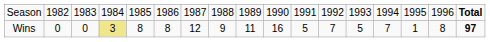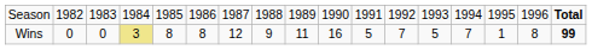 <table class="wikitable sortable">
 <tr>
 <td>Season</td>
 <td>1982</td>
 <td>1983</td>
 <td>1984</td>
 <td>1985</td>
 <td>1986</td>
 <td>1987</td>
 <td>1988</td>
 <td>1989</td>
 <td>1990</td>
 <td>1991</td>
 <td>1992</td>
 <td>1993</td>
 <td>1994</td>
 <td>1995</td>
 <td>1996</td>
 <td><strong>Total</strong></td>
 </tr>
 <tr align=center>
 <td>Wins</td>
 <td>0</td>
 <td>0</td>
 <td style="background: khaki;">3</td>
 <td>8</td>
 <td>8</td>
 <td>12</td>
 <td>9</td>
 <td>11</td>
 <td>16</td>
 <td>5</td>
 <td>7</td>
 <td>5</td>
 <td>7</td>
 <td>1</td>
 <td>8</td>
-<td><strong>97</strong></td>
+<td><strong>99</strong></td>
 </tr>
 </table>
